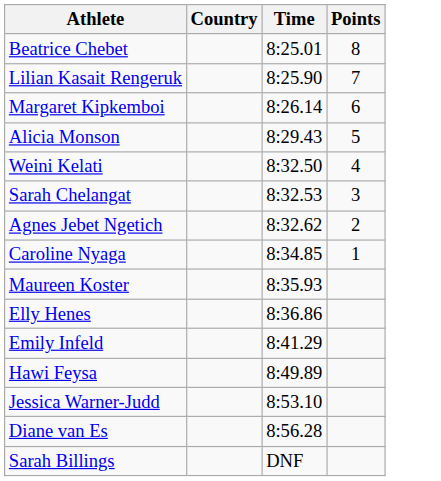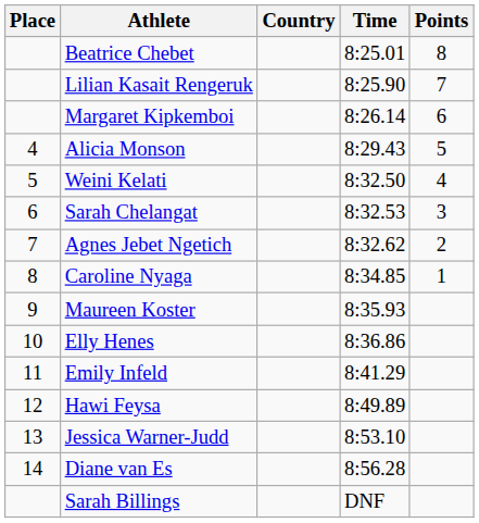 <table class="wikitable">
 <tr>
+<th>Place</th>
 <th>Athlete</th>
 <th>Country</th>
 <th>Time</th>
 <th>Points</th>
 </tr>
 <tr>
+<td align=center></td>
 <td><a href='#'>Beatrice Chebet</a></td>
 <td></td>
 <td>8:25.01</td>
 <td align=center>8</td>
 </tr>
 <tr>
+<td align=center></td>
 <td><a href='#'>Lilian Kasait Rengeruk</a></td>
 <td></td>
 <td>8:25.90</td>
 <td align=center>7</td>
 </tr>
 <tr>
+<td align=center></td>
 <td><a href='#'>Margaret Kipkemboi</a></td>
 <td></td>
 <td>8:26.14</td>
 <td align=center>6</td>
 </tr>
 <tr>
+<td align=center>4</td>
 <td><a href='#'>Alicia Monson</a></td>
 <td></td>
 <td>8:29.43</td>
 <td align=center>5</td>
 </tr>
 <tr>
+<td align=center>5</td>
 <td><a href='#'>Weini Kelati</a></td>
 <td></td>
 <td>8:32.50</td>
 <td align=center>4</td>
 </tr>
 <tr>
+<td align=center>6</td>
 <td><a href='#'>Sarah Chelangat</a></td>
 <td></td>
 <td>8:32.53</td>
 <td align=center>3</td>
 </tr>
 <tr>
+<td align=center>7</td>
 <td><a href='#'>Agnes Jebet Ngetich</a></td>
 <td></td>
 <td>8:32.62</td>
 <td align=center>2</td>
 </tr>
 <tr>
+<td align=center>8</td>
 <td><a href='#'>Caroline Nyaga</a></td>
 <td></td>
 <td>8:34.85</td>
 <td align=center>1</td>
 </tr>
 <tr>
+<td align=center>9</td>
 <td><a href='#'>Maureen Koster</a></td>
 <td></td>
 <td>8:35.93</td>
 <td align=center></td>
 </tr>
 <tr>
+<td align=center>10</td>
 <td><a href='#'>Elly Henes</a></td>
 <td></td>
 <td>8:36.86</td>
 <td align=center></td>
 </tr>
 <tr>
+<td align=center>11</td>
 <td><a href='#'>Emily Infeld</a></td>
 <td></td>
 <td>8:41.29</td>
 <td align=center></td>
 </tr>
 <tr>
+<td align=center>12</td>
 <td><a href='#'>Hawi Feysa</a></td>
 <td></td>
 <td>8:49.89</td>
 <td align=center></td>
 </tr>
 <tr>
+<td align=center>13</td>
 <td><a href='#'>Jessica Warner-Judd</a></td>
 <td></td>
 <td>8:53.10</td>
 <td align=center></td>
 </tr>
 <tr>
+<td align=center>14</td>
 <td><a href='#'>Diane van Es</a></td>
 <td></td>
 <td>8:56.28</td>
 <td align=center></td>
 </tr>
 <tr>
+<td align=center></td>
 <td><a href='#'>Sarah Billings</a></td>
 <td></td>
 <td>DNF</td>
 <td align=center></td>
 </tr>
 </table>
